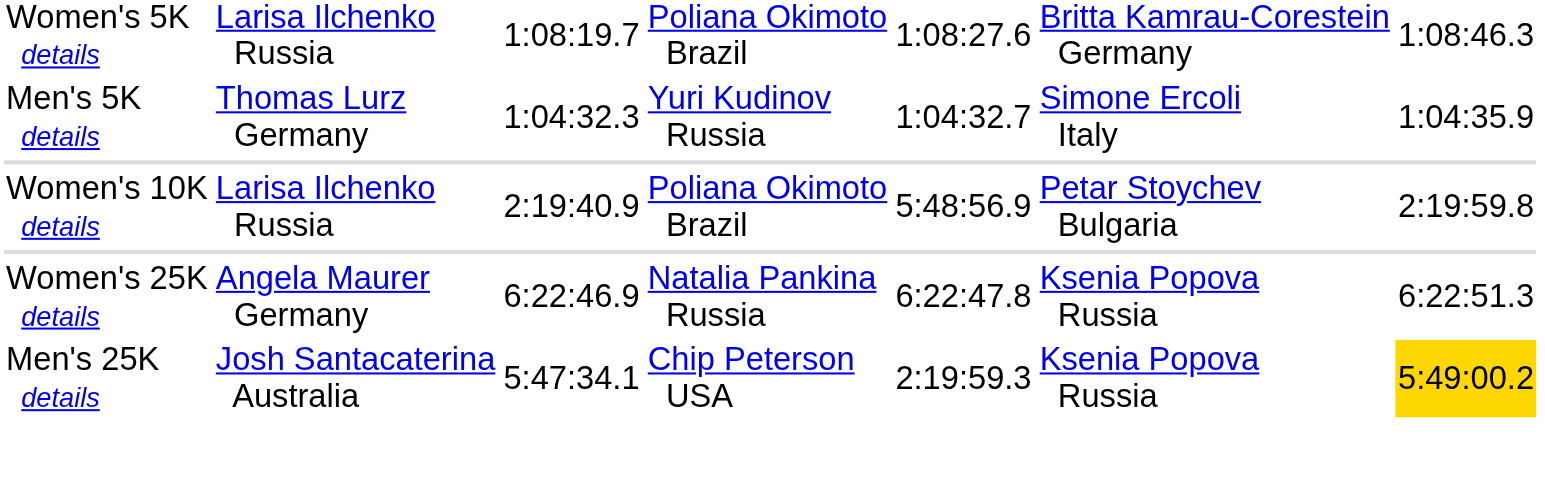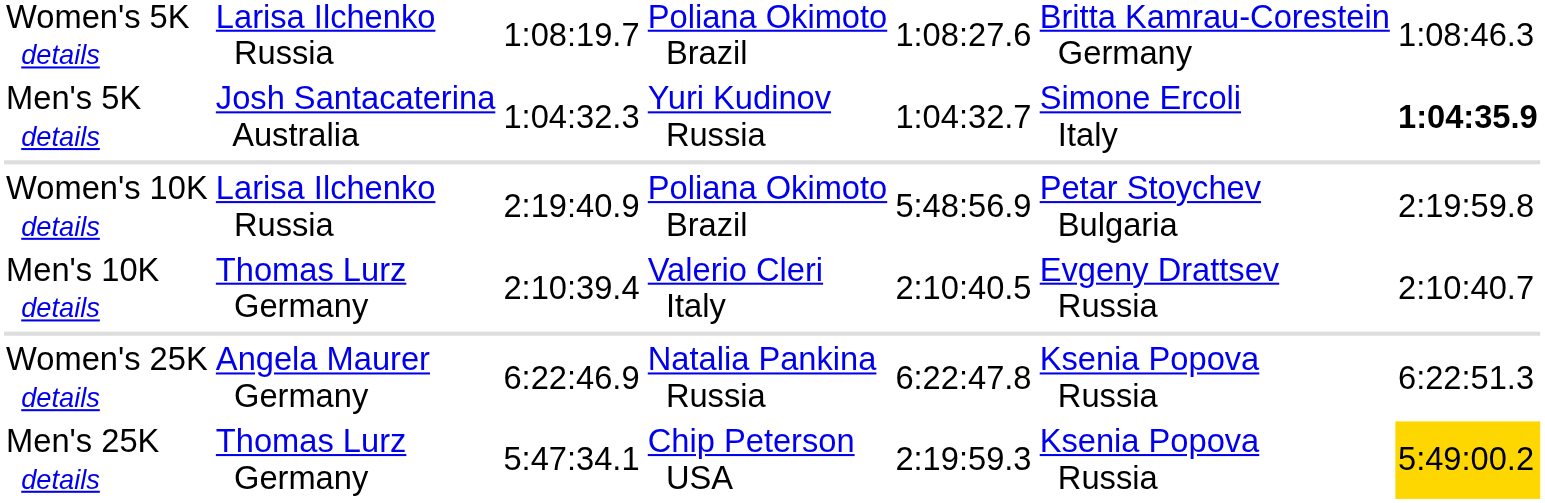 <table>
 <tr>
 <td>Women's 5K <small><br>   <em><a href='#'>details</a></em></small></td>
 <td><a href='#'>Larisa Ilchenko</a> <br>   Russia</td>
 <td>1:08:19.7</td>
 <td><a href='#'>Poliana Okimoto</a> <br>   Brazil</td>
 <td>1:08:27.6</td>
 <td><a href='#'>Britta Kamrau-Corestein</a> <br>   Germany</td>
 <td>1:08:46.3</td>
 </tr>
 <tr>
 <td>Men's 5K <small><br>   <em><a href='#'>details</a></em></small></td>
-<td><a href='#'>Thomas Lurz</a> <br>   Germany</td>
+<td><a href='#'>Josh Santacaterina</a> <br>   Australia</td>
 <td>1:04:32.3</td>
 <td><a href='#'>Yuri Kudinov</a> <br>   Russia</td>
 <td>1:04:32.7</td>
 <td><a href='#'>Simone Ercoli</a> <br>   Italy</td>
-<td>1:04:35.9</td>
+<td><strong>1:04:35.9</strong></td>
 </tr>
 <tr bgcolor=#DDDDDD>
 <td colspan=7></td>
 </tr>
 <tr>
 <td>Women's 10K <small><br>   <em><a href='#'>details</a></em></small></td>
 <td><a href='#'>Larisa Ilchenko</a> <br>   Russia</td>
 <td>2:19:40.9</td>
 <td><a href='#'>Poliana Okimoto</a> <br>   Brazil</td>
 <td>5:48:56.9</td>
 <td><a href='#'>Petar Stoychev</a> <br>   Bulgaria</td>
 <td>2:19:59.8</td>
+</tr>
+<tr>
+<td>Men's 10K <small><br>   <em><a href='#'>details</a></em></small></td>
+<td><a href='#'>Thomas Lurz</a> <br>   Germany</td>
+<td>2:10:39.4</td>
+<td><a href='#'>Valerio Cleri</a> <br>   Italy</td>
+<td>2:10:40.5</td>
+<td><a href='#'>Evgeny Drattsev</a> <br>   Russia</td>
+<td>2:10:40.7</td>
 </tr>
 <tr bgcolor=#DDDDDD>
 <td colspan=7></td>
 </tr>
 <tr>
 <td>Women's 25K <small><br>   <em><a href='#'>details</a></em></small></td>
 <td><a href='#'>Angela Maurer</a> <br>   Germany</td>
 <td>6:22:46.9</td>
 <td><a href='#'>Natalia Pankina</a> <br>   Russia</td>
 <td>6:22:47.8</td>
 <td><a href='#'>Ksenia Popova</a> <br>   Russia</td>
 <td>6:22:51.3</td>
 </tr>
 <tr>
 <td>Men's 25K <small><br>   <em><a href='#'>details</a></em></small></td>
-<td><a href='#'>Josh Santacaterina</a> <br>   Australia</td>
+<td><a href='#'>Thomas Lurz</a> <br>   Germany</td>
 <td>5:47:34.1</td>
 <td><a href='#'>Chip Peterson</a> <br>   USA</td>
 <td>2:19:59.3</td>
 <td><a href='#'>Ksenia Popova</a> <br>   Russia</td>
 <td style="background: gold;">5:49:00.2</td>
 </tr>
 <tr>
 </tr>
 </table>
